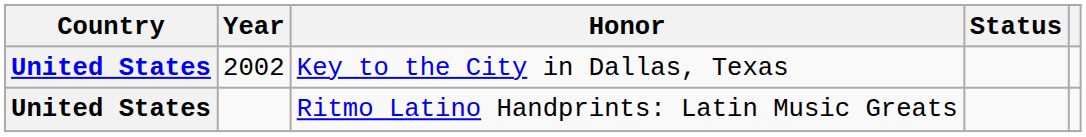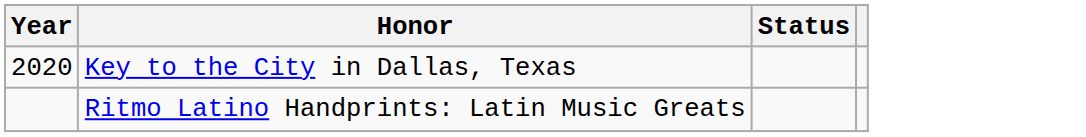 <table class="wikitable sortable plainrowheaders">
 <tr>
-<th scope="col">Country</th>
 <th scope="col">Year</th>
 <th scope="col">Honor</th>
 <th scope="col">Status</th>
 <th scope="col" class="unsortable"></th>
 </tr>
 <tr>
-<th scope="row"><a href='#'>United States</a></th>
-<td>2002</td>
+<td>2020</td>
 <td><a href='#'>Key to the City</a> in Dallas, Texas</td>
 <td></td>
 <td style="text-align:center;"></td>
 </tr>
 <tr>
-<th scope="row">United States</th>
 <td></td>
 <td><a href='#'>Ritmo Latino</a> Handprints:  Latin Music Greats</td>
 <td></td>
 <td style="text-align:center;"></td>
 </tr>
 </table>
